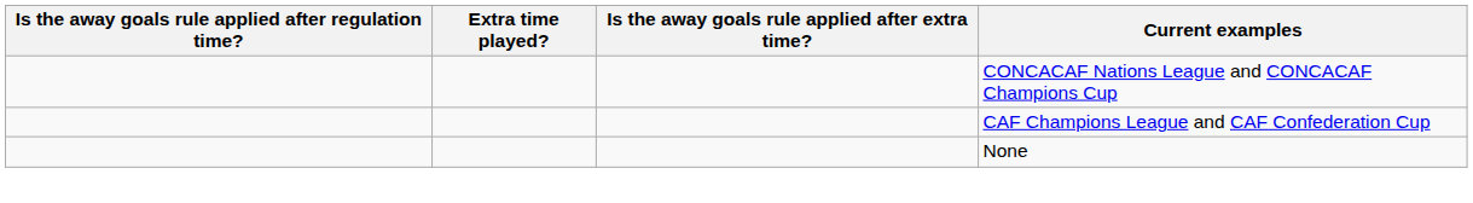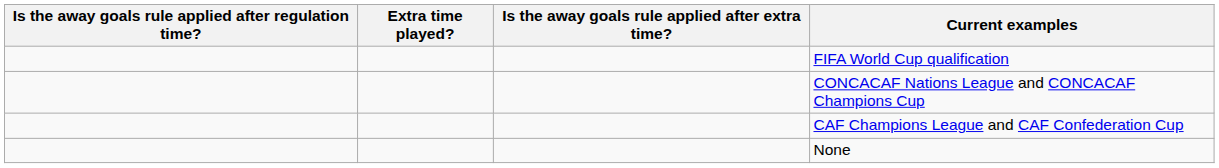 <table class="wikitable">
 <tr>
 <th>Is the away goals rule applied after regulation time?</th>
 <th>Extra time played?</th>
 <th>Is the away goals rule applied after extra time?</th>
 <th>Current examples</th>
+</tr>
+<tr align=center>
+<td></td>
+<td></td>
+<td></td>
+<td align=left><a href='#'>FIFA World Cup qualification</a></td>
 </tr>
 <tr align=center>
 <td></td>
 <td></td>
 <td></td>
 <td align=left><a href='#'>CONCACAF Nations League</a> and <a href='#'>CONCACAF Champions Cup</a></td>
 </tr>
 <tr align=center>
 <td></td>
 <td></td>
 <td></td>
 <td align=left><a href='#'>CAF Champions League</a> and <a href='#'>CAF Confederation Cup</a></td>
 </tr>
 <tr align=center>
 <td></td>
 <td></td>
 <td></td>
 <td align=left>None</td>
 </tr>
 </table>
